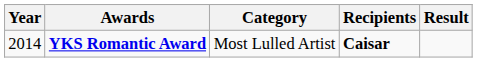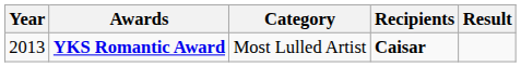 <table class="wikitable">
 <tr>
 <th>Year</th>
 <th>Awards</th>
 <th>Category</th>
 <th>Recipients</th>
 <th>Result</th>
 </tr>
 <tr>
-<td>2014</td>
+<td>2013</td>
 <td><strong><a href='#'>YKS Romantic Award</a></strong></td>
 <td>Most Lulled Artist</td>
 <td><strong>Caisar</strong></td>
 <td></td>
 </tr>
 </table>
